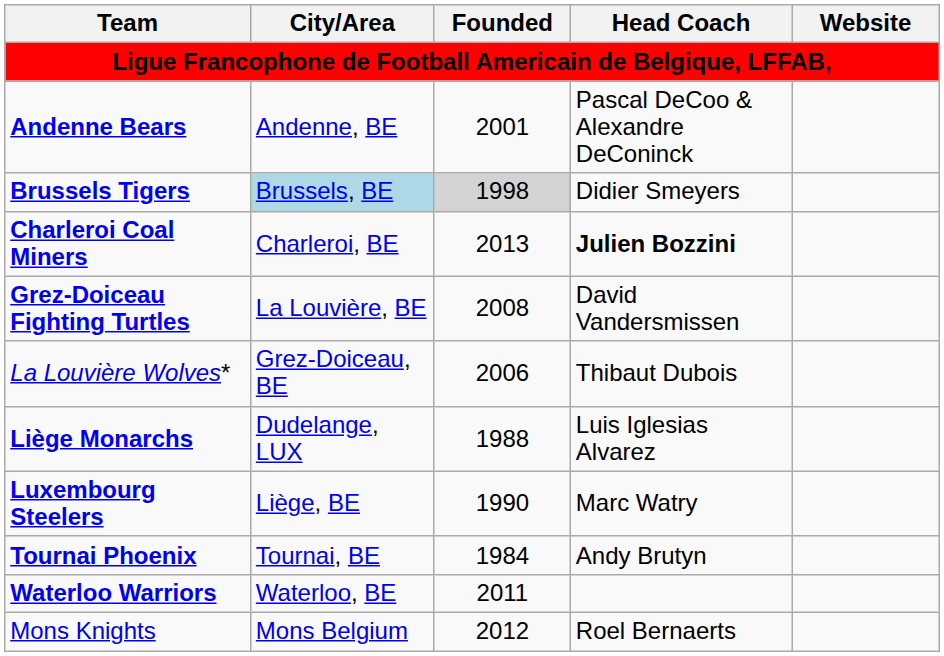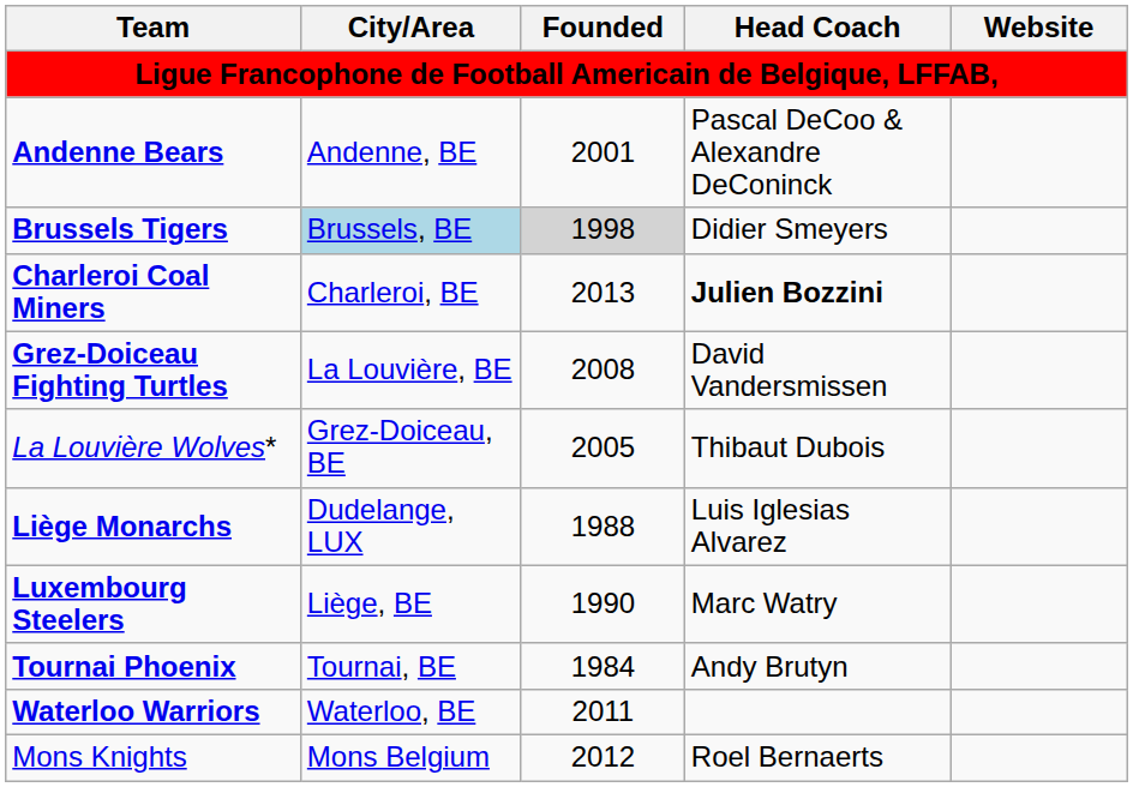 <table class="wikitable sortable" style="width:100%; text-align:left">
 <tr>
 <th style="width:20%">Team</th>
 <th style="width:15%">City/Area</th>
 <th style="width:8%">Founded</th>
 <th class="unsortable" style="width:16%">Head Coach</th>
 <th class="unsortable" style="width:12%">Website</th>
 </tr>
 <tr class="unsortable">
 <th style=background-color:red colspan=7><span>Ligue Francophone de Football Americain de Belgique, LFFAB, </span></th>
 </tr>
 <tr>
 <td><strong><a href='#'>Andenne Bears</a></strong></td>
 <td><a href='#'>Andenne</a>, <a href='#'>BE</a></td>
 <td align=center>2001</td>
 <td>Pascal DeCoo & Alexandre DeConinck</td>
 <td></td>
 </tr>
 <tr>
 <td><strong><a href='#'>Brussels Tigers</a></strong></td>
 <td style="background: lightblue;"><a href='#'>Brussels</a>, <a href='#'>BE</a></td>
 <td align=center style="background: lightgrey;">1998</td>
 <td>Didier Smeyers</td>
 <td></td>
 </tr>
 <tr>
 <td><strong><a href='#'>Charleroi Coal Miners</a></strong></td>
 <td><a href='#'>Charleroi</a>, <a href='#'>BE</a></td>
 <td align=center>2013</td>
 <td><strong>Julien Bozzini</strong></td>
 <td></td>
 </tr>
 <tr>
 <td><strong><a href='#'>Grez-Doiceau Fighting Turtles</a></strong></td>
 <td><a href='#'>La Louvière</a>, <a href='#'>BE</a></td>
 <td align=center>2008</td>
 <td>David Vandersmissen</td>
 <td></td>
 </tr>
 <tr>
 <td><em><a href='#'>La Louvière Wolves</a></em>*</td>
 <td><a href='#'>Grez-Doiceau</a>, <a href='#'>BE</a></td>
-<td align=center>2006</td>
+<td align=center>2005</td>
 <td>Thibaut Dubois</td>
 <td></td>
 </tr>
 <tr>
 <td><strong><a href='#'>Liège Monarchs</a></strong></td>
 <td><a href='#'>Dudelange</a>, <a href='#'>LUX</a></td>
 <td align=center>1988</td>
 <td>Luis Iglesias Alvarez</td>
 <td></td>
 </tr>
 <tr>
 <td><strong><a href='#'>Luxembourg Steelers</a></strong></td>
 <td><a href='#'>Liège</a>, <a href='#'>BE</a></td>
 <td align=center>1990</td>
 <td>Marc Watry</td>
 <td></td>
 </tr>
 <tr>
 <td><strong><a href='#'>Tournai Phoenix</a></strong></td>
 <td><a href='#'>Tournai</a>, <a href='#'>BE</a></td>
 <td align=center>1984</td>
 <td>Andy Brutyn</td>
 <td></td>
 </tr>
 <tr>
 <td><strong><a href='#'>Waterloo Warriors</a></strong></td>
 <td><a href='#'>Waterloo</a>, <a href='#'>BE</a></td>
 <td align=center>2011</td>
 <td></td>
 <td></td>
 </tr>
 <tr>
 <td><a href='#'>Mons Knights</a></td>
 <td><a href='#'>Mons Belgium</a></td>
 <td align=center>2012</td>
 <td>Roel Bernaerts</td>
 <td></td>
 </tr>
 </table>
